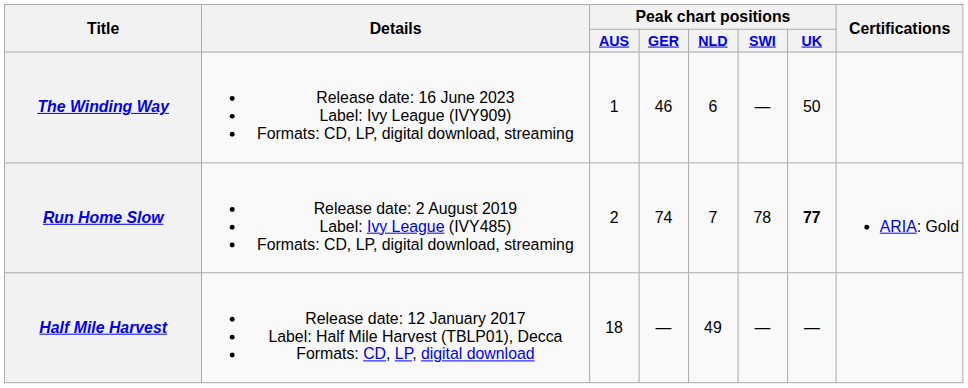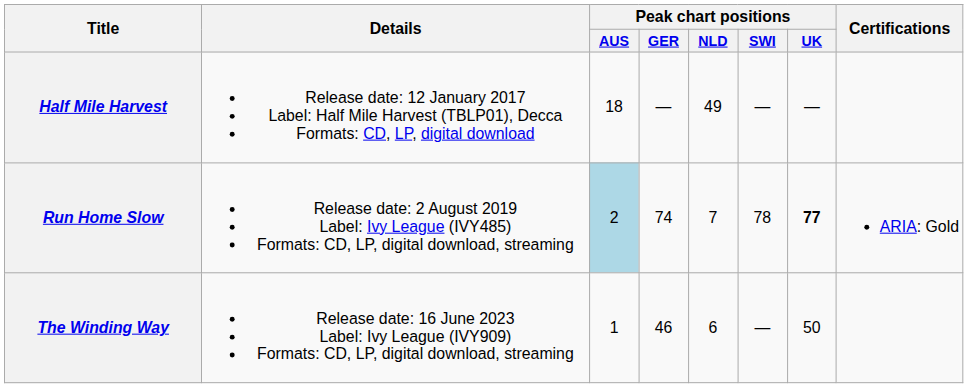 <table class="wikitable plainrowheaders" style="text-align:center;">
 <tr>
 <th style="width:12em;" rowspan="2">Title</th>
 <th style="width:24em;" rowspan="2">Details</th>
 <th scope="col" colspan="5">Peak chart positions</th>
 <th rowspan="2">Certifications</th>
 </tr>
 <tr>
 <th scope="col" style="width:3em;font-size:90%;"><a href='#'>AUS</a><br></th>
 <th scope="col" style="width:3em;font-size:90%;"><a href='#'>GER</a><br></th>
 <th scope="col" style="width:3em;font-size:90%;"><a href='#'>NLD</a><br></th>
 <th scope="col" style="width:3em;font-size:90%;"><a href='#'>SWI</a><br></th>
 <th scope="col" style="width:3em;font-size:90%;"><a href='#'>UK</a><br></th>
 </tr>
 <tr>
+<th scope="row"><em><a href='#'>Half Mile Harvest</a></em></th>
+<td><br><ul><li>Release date: 12 January 2017</li><li>Label: Half Mile Harvest (TBLP01), Decca</li><li>Formats: <a href='#'>CD</a>, <a href='#'>LP</a>, <a href='#'>digital download</a></li></ul></td>
+<td>18</td>
+<td>—</td>
+<td>49</td>
+<td>—</td>
+<td>—</td>
+<td></td>
+</tr>
+<tr>
+<th scope="row"><em><a href='#'>Run Home Slow</a></em></th>
+<td><br><ul><li>Release date: 2 August 2019</li><li>Label: <a href='#'>Ivy League</a> (IVY485)</li><li>Formats: CD, LP, digital download, streaming</li></ul></td>
+<td style="background: lightblue;">2</td>
+<td>74</td>
+<td>7</td>
+<td>78</td>
+<td><strong>77</strong></td>
+<td><br><ul><li><a href='#'>ARIA</a>: Gold</li></ul></td>
+</tr>
+<tr>
 <th scope="row"><em><a href='#'>The Winding Way</a></em></th>
 <td><br><ul><li>Release date: 16 June 2023</li><li>Label: Ivy League (IVY909)</li><li>Formats: CD, LP, digital download, streaming</li></ul></td>
 <td>1<br></td>
 <td>46</td>
 <td>6</td>
 <td>—</td>
 <td>50</td>
 <td></td>
 </tr>
-<tr>
-<th scope="row"><em><a href='#'>Run Home Slow</a></em></th>
-<td><br><ul><li>Release date: 2 August 2019</li><li>Label: <a href='#'>Ivy League</a> (IVY485)</li><li>Formats: CD, LP, digital download, streaming</li></ul></td>
-<td>2</td>
-<td>74</td>
-<td>7</td>
-<td>78</td>
-<td><strong>77</strong></td>
-<td><br><ul><li><a href='#'>ARIA</a>: Gold</li></ul></td>
-</tr>
-<tr>
-<th scope="row"><em><a href='#'>Half Mile Harvest</a></em></th>
-<td><br><ul><li>Release date: 12 January 2017</li><li>Label: Half Mile Harvest (TBLP01), Decca</li><li>Formats: <a href='#'>CD</a>, <a href='#'>LP</a>, <a href='#'>digital download</a></li></ul></td>
-<td>18</td>
-<td>—</td>
-<td>49</td>
-<td>—</td>
-<td>—</td>
-<td></td>
-</tr>
 </table>
